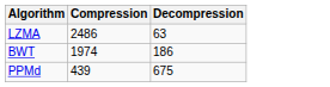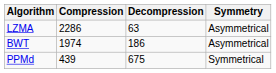 <table class="wikitable">
 <tr>
 <th>Algorithm</th>
 <th>Compression</th>
 <th>Decompression</th>
+<th>Symmetry</th>
 </tr>
 <tr>
 <td><a href='#'>LZMA</a></td>
-<td>2486</td>
+<td>2286</td>
 <td>63</td>
+<td>Asymmetrical</td>
 </tr>
 <tr>
 <td><a href='#'>BWT</a></td>
 <td>1974</td>
 <td>186</td>
+<td>Asymmetrical</td>
 </tr>
 <tr>
 <td><a href='#'>PPMd</a></td>
 <td>439</td>
 <td>675</td>
+<td>Symmetrical</td>
 </tr>
 </table>
